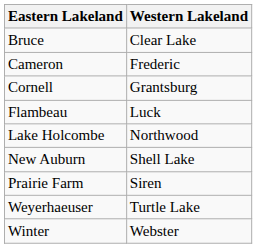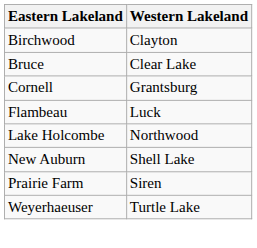 <table class="wikitable">
 <tr>
 <th>Eastern Lakeland</th>
 <th>Western Lakeland</th>
 </tr>
 <tr>
+<td>Birchwood</td>
+<td>Clayton</td>
+</tr>
+<tr>
 <td>Bruce</td>
 <td>Clear Lake</td>
-</tr>
-<tr>
-<td>Cameron</td>
-<td>Frederic</td>
 </tr>
 <tr>
 <td>Cornell</td>
 <td>Grantsburg</td>
 </tr>
 <tr>
 <td>Flambeau</td>
 <td>Luck</td>
 </tr>
 <tr>
 <td>Lake Holcombe</td>
 <td>Northwood</td>
 </tr>
 <tr>
 <td>New Auburn</td>
 <td>Shell Lake</td>
 </tr>
 <tr>
 <td>Prairie Farm</td>
 <td>Siren</td>
 </tr>
 <tr>
 <td>Weyerhaeuser</td>
 <td>Turtle Lake</td>
 </tr>
-<tr>
-<td>Winter</td>
-<td>Webster</td>
-</tr>
 </table>
